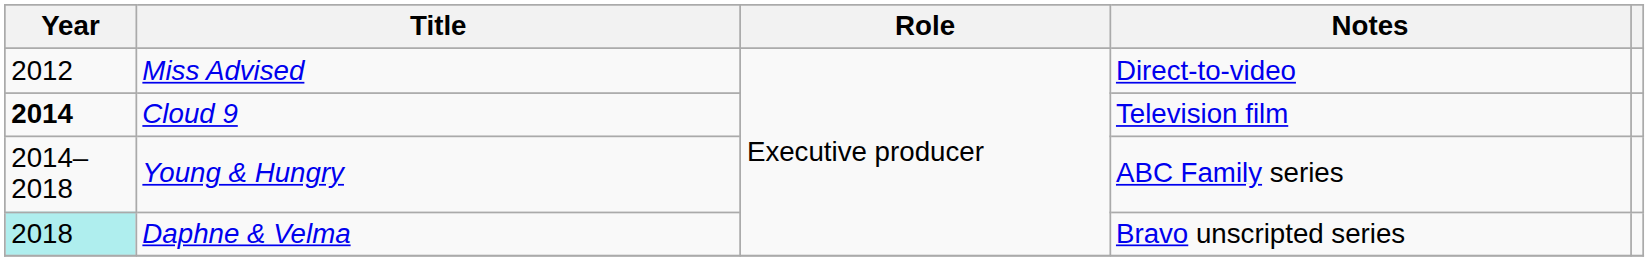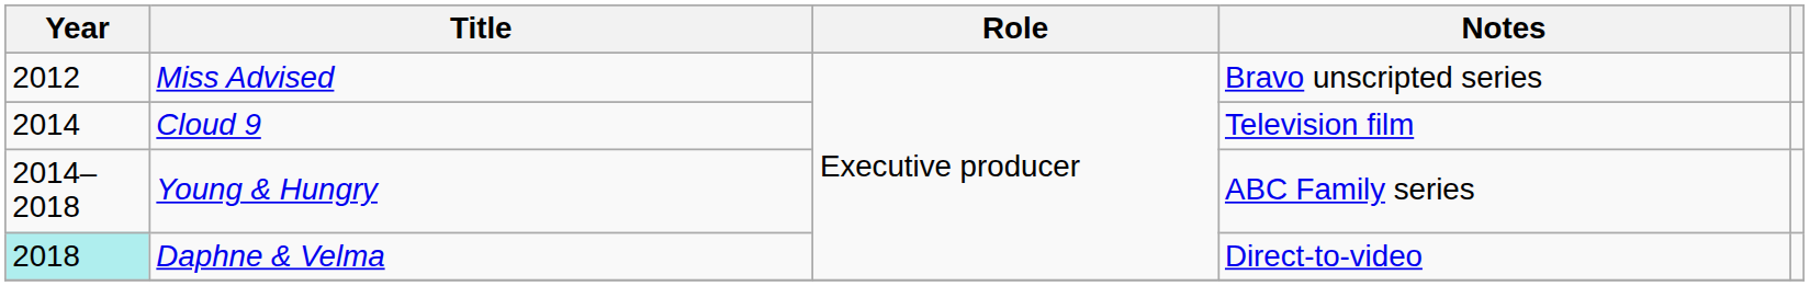 <table class="wikitable sortable" width=75%>
 <tr>
 <th scope="col" style="width: 5em;">Year</th>
 <th scope="col" style="width: 30em;">Title</th>
 <th scope="col" style="width: 17em;">Role</th>
 <th scope="col" style="width: 25em;" class="unsortable">Notes</th>
 <th scope="col" class="unsortable"></th>
 </tr>
 <tr>
 <td>2012</td>
 <td><em><a href='#'>Miss Advised</a></em></td>
 <td rowspan="4">Executive producer</td>
-<td><a href='#'>Direct-to-video</a></td>
+<td><a href='#'>Bravo</a> unscripted series</td>
 <td></td>
 </tr>
 <tr>
-<td><strong>2014</strong></td>
+<td>2014</td>
 <td><em><a href='#'>Cloud 9</a></em></td>
 <td><a href='#'>Television film</a></td>
 <td></td>
 </tr>
 <tr>
 <td>2014–2018</td>
 <td><em><a href='#'>Young & Hungry</a></em></td>
 <td><a href='#'>ABC Family</a> series</td>
 <td></td>
 </tr>
 <tr>
 <td style="background: paleturquoise;">2018</td>
 <td><em><a href='#'>Daphne & Velma</a></em></td>
-<td><a href='#'>Bravo</a> unscripted series</td>
+<td><a href='#'>Direct-to-video</a></td>
 <td></td>
 </tr>
 <tr>
 </tr>
 </table>
